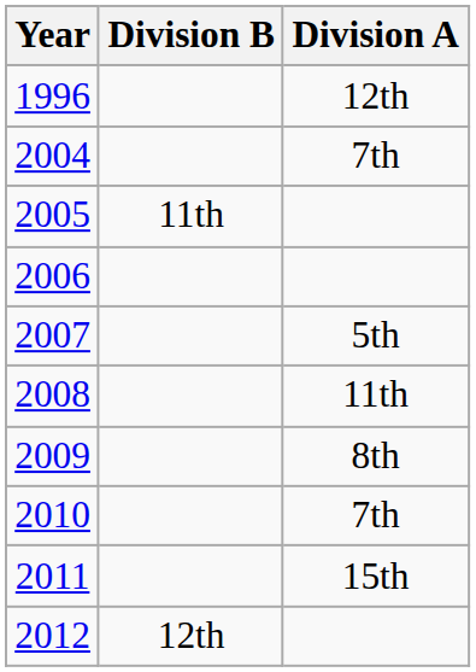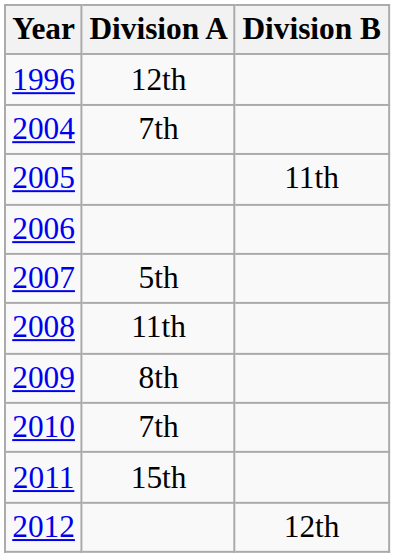 <table class="wikitable" style="text-align:center">
 <tr>
 <th>Year</th>
+<th>Division A</th>
 <th>Division B</th>
-<th>Division A</th>
 </tr>
 <tr>
 <td><a href='#'>1996</a></td>
+<td>12th</td>
 <td></td>
-<td>12th</td>
 </tr>
 <tr>
 <td><a href='#'>2004</a></td>
+<td>7th</td>
 <td></td>
-<td>7th</td>
 </tr>
 <tr>
 <td><a href='#'>2005</a></td>
+<td></td>
 <td>11th</td>
-<td></td>
 </tr>
 <tr>
 <td><a href='#'>2006</a></td>
 <td></td>
 <td></td>
 </tr>
 <tr>
 <td><a href='#'>2007</a></td>
+<td>5th</td>
 <td></td>
-<td>5th</td>
 </tr>
 <tr>
 <td><a href='#'>2008</a></td>
+<td>11th</td>
 <td></td>
-<td>11th</td>
 </tr>
 <tr>
 <td><a href='#'>2009</a></td>
+<td>8th</td>
 <td></td>
-<td>8th</td>
 </tr>
 <tr>
 <td><a href='#'>2010</a></td>
+<td>7th</td>
 <td></td>
-<td>7th</td>
 </tr>
 <tr>
 <td><a href='#'>2011</a></td>
+<td>15th</td>
 <td></td>
-<td>15th</td>
 </tr>
 <tr>
 <td><a href='#'>2012</a></td>
+<td></td>
 <td>12th</td>
-<td></td>
 </tr>
 </table>
